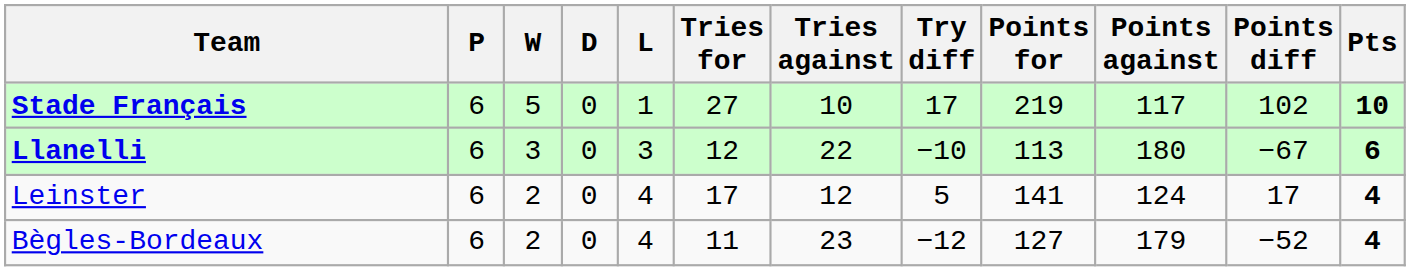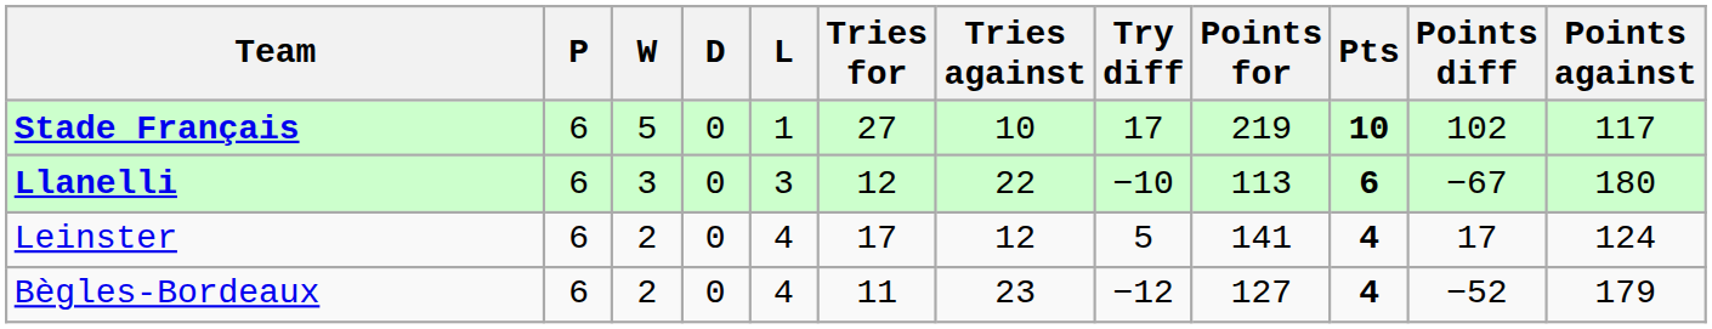 <table class="wikitable" style="text-align: center;">
 <tr>
 <th width="200">Team</th>
 <th width="20">P</th>
 <th width="20">W</th>
 <th width="20">D</th>
 <th width="20">L</th>
 <th width="20">Tries for</th>
 <th width="20">Tries against</th>
 <th width="30">Try diff</th>
 <th width="20">Points for</th>
+<th width="20">Pts</th>
+<th width="25">Points diff</th>
 <th width="20">Points against</th>
-<th width="25">Points diff</th>
-<th width="20">Pts</th>
 </tr>
 <tr bgcolor="#ccffcc">
 <td align="left">  <strong><a href='#'>Stade Français</a></strong></td>
 <td>6</td>
 <td>5</td>
 <td>0</td>
 <td>1</td>
 <td>27</td>
 <td>10</td>
 <td>17</td>
 <td>219</td>
+<td><strong>10</strong></td>
+<td>102</td>
 <td>117</td>
-<td>102</td>
-<td><strong>10</strong></td>
 </tr>
 <tr bgcolor="#ccffcc">
 <td align="left"> <strong><a href='#'>Llanelli</a></strong></td>
 <td>6</td>
 <td>3</td>
 <td>0</td>
 <td>3</td>
 <td>12</td>
 <td>22</td>
 <td>−10</td>
 <td>113</td>
+<td><strong>6</strong></td>
+<td>−67</td>
 <td>180</td>
-<td>−67</td>
-<td><strong>6</strong></td>
 </tr>
 <tr>
 <td align="left"> <a href='#'>Leinster</a></td>
 <td>6</td>
 <td>2</td>
 <td>0</td>
 <td>4</td>
 <td>17</td>
 <td>12</td>
 <td>5</td>
 <td>141</td>
+<td><strong>4</strong></td>
+<td>17</td>
 <td>124</td>
-<td>17</td>
-<td><strong>4</strong></td>
 </tr>
 <tr>
 <td align="left">  <a href='#'>Bègles-Bordeaux</a></td>
 <td>6</td>
 <td>2</td>
 <td>0</td>
 <td>4</td>
 <td>11</td>
 <td>23</td>
 <td>−12</td>
 <td>127</td>
+<td><strong>4</strong></td>
+<td>−52</td>
 <td>179</td>
-<td>−52</td>
-<td><strong>4</strong></td>
 </tr>
 </table>
